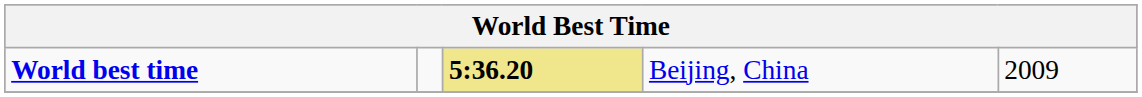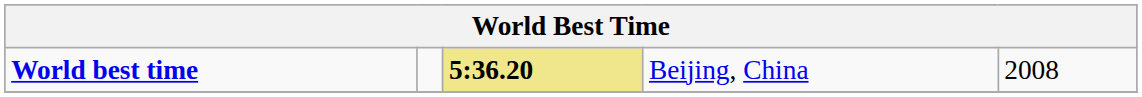 <table class="wikitable" width=75%>
 <tr>
 <th colspan=5>World Best Time</th>
 </tr>
 <tr>
 <td><strong><a href='#'>World best time</a></strong></td>
 <td></td>
 <td style="background: khaki;"><strong>5:36.20</strong></td>
 <td><a href='#'>Beijing</a>, <a href='#'>China</a></td>
-<td>2009</td>
+<td>2008</td>
 </tr>
 <tr>
 </tr>
 </table>
